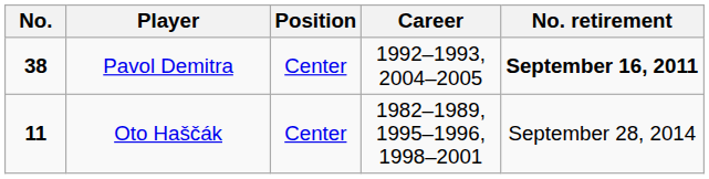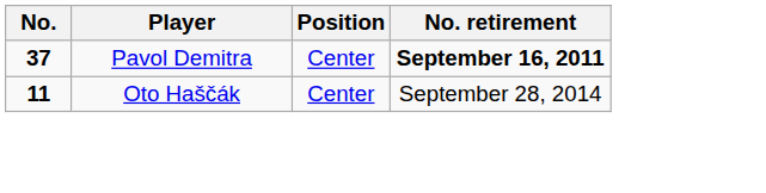 <table class="wikitable sortable" style="text-align:center">
 <tr>
 <th style="width:40px;">No.</th>
 <th style="width:150px;">Player</th>
 <th style="width:40px;">Position</th>
-<th style="width:100px;">Career</th>
 <th style="width:150px;">No. retirement</th>
 </tr>
 <tr>
-<td><strong>38</strong></td>
+<td><strong>37</strong></td>
 <td><a href='#'>Pavol Demitra</a></td>
 <td><a href='#'>Center</a></td>
-<td>1992–1993, 2004–2005</td>
 <td><strong>September 16, 2011</strong></td>
 </tr>
 <tr>
 <td><strong>11</strong></td>
 <td><a href='#'>Oto Haščák</a></td>
 <td><a href='#'>Center</a></td>
-<td>1982–1989, 1995–1996, 1998–2001</td>
 <td>September 28, 2014</td>
 </tr>
 </table>
